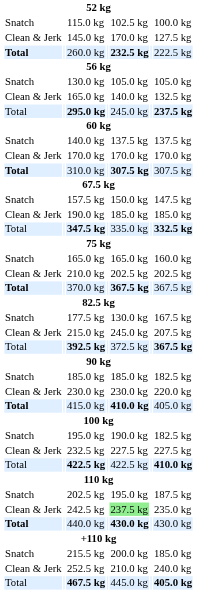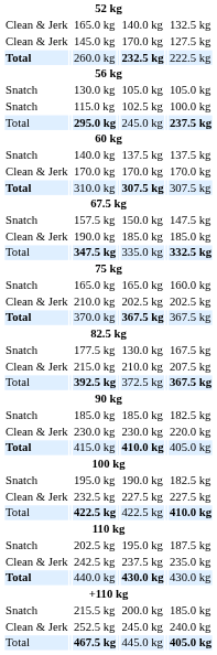 <table>
 <tr>
 <th colspan=7>52 kg</th>
 </tr>
 <tr>
-<td>Snatch</td>
+<td>Clean & Jerk</td>
 <td></td>
-<td>115.0 kg</td>
+<td>165.0 kg</td>
 <td></td>
-<td>102.5 kg</td>
+<td>140.0 kg</td>
 <td></td>
-<td>100.0 kg</td>
+<td>132.5 kg</td>
 </tr>
 <tr>
 <td>Clean & Jerk</td>
 <td></td>
 <td>145.0 kg</td>
 <td></td>
 <td>170.0 kg</td>
 <td></td>
 <td>127.5 kg</td>
 </tr>
 <tr bgcolor=#dfefff>
 <td><strong>Total</strong></td>
 <td><strong></td>
 <td></strong>260.0 kg<strong></td>
 <td></strong></td>
 <td><strong>232.5 kg</strong></td>
 <td><strong></td>
 <td></strong>222.5 kg<strong></td>
 </tr>
 <tr>
 <th colspan=7>56 kg</th>
 </tr>
 <tr>
 <td>Snatch</td>
 <td></td>
 <td>130.0 kg</td>
 <td></td>
 <td>105.0 kg</td>
 <td></td>
 <td>105.0 kg</td>
 </tr>
 <tr>
-<td>Clean & Jerk</td>
+<td>Snatch</td>
 <td></td>
-<td>165.0 kg</td>
+<td>115.0 kg</td>
 <td></td>
-<td>140.0 kg</td>
+<td>102.5 kg</td>
 <td></td>
-<td>132.5 kg</td>
+<td>100.0 kg</td>
 </tr>
 <tr bgcolor=#dfefff>
 <td></strong>Total<strong></td>
 <td></strong></td>
 <td><strong>295.0 kg</strong></td>
 <td><strong></td>
 <td></strong>245.0 kg<strong></td>
 <td></strong></td>
 <td><strong>237.5 kg</strong></td>
 </tr>
 <tr>
 <th colspan=7>60 kg</th>
 </tr>
 <tr>
 <td>Snatch</td>
 <td></td>
 <td>140.0 kg</td>
 <td></td>
 <td>137.5 kg</td>
 <td></td>
 <td>137.5 kg</td>
 </tr>
 <tr>
 <td>Clean & Jerk</td>
 <td></td>
 <td>170.0 kg</td>
 <td></td>
 <td>170.0 kg</td>
 <td></td>
 <td>170.0 kg</td>
 </tr>
 <tr bgcolor=#dfefff>
 <td><strong>Total</strong></td>
 <td><strong></td>
 <td></strong>310.0 kg<strong></td>
 <td></strong></td>
 <td><strong>307.5 kg</strong></td>
 <td><strong></td>
 <td></strong>307.5 kg<strong></td>
 </tr>
 <tr>
 <th colspan=7>67.5 kg</th>
 </tr>
 <tr>
 <td>Snatch</td>
 <td></td>
 <td>157.5 kg<br></td>
 <td></td>
 <td>150.0 kg</td>
 <td></td>
 <td>147.5 kg</td>
 </tr>
 <tr>
 <td>Clean & Jerk</td>
 <td></td>
 <td>190.0 kg</td>
 <td></td>
 <td>185.0 kg</td>
 <td></td>
 <td>185.0 kg</td>
 </tr>
 <tr bgcolor=#dfefff>
 <td></strong>Total<strong></td>
 <td></strong></td>
 <td><strong>347.5 kg</strong><br></td>
 <td><strong></td>
 <td></strong>335.0 kg<strong></td>
 <td></strong></td>
 <td><strong>332.5 kg</strong></td>
 </tr>
 <tr>
 <th colspan=7>75 kg</th>
 </tr>
 <tr>
 <td>Snatch</td>
 <td></td>
 <td>165.0 kg</td>
 <td></td>
 <td>165.0 kg</td>
 <td></td>
 <td>160.0 kg</td>
 </tr>
 <tr>
 <td>Clean & Jerk</td>
 <td></td>
 <td>210.0 kg</td>
 <td></td>
 <td>202.5 kg</td>
 <td></td>
 <td>202.5 kg</td>
 </tr>
 <tr bgcolor=#dfefff>
 <td><strong>Total</strong></td>
 <td><strong></td>
 <td></strong>370.0 kg<strong></td>
 <td></strong></td>
 <td><strong>367.5 kg</strong></td>
 <td><strong></td>
 <td></strong>367.5 kg<strong></td>
 </tr>
 <tr>
 <th colspan=7>82.5 kg</th>
 </tr>
 <tr>
 <td>Snatch</td>
 <td></td>
 <td>177.5 kg</td>
 <td></td>
 <td>130.0 kg</td>
 <td></td>
 <td>167.5 kg</td>
 </tr>
 <tr>
 <td>Clean & Jerk</td>
 <td></td>
 <td>215.0 kg</td>
 <td></td>
-<td>245.0 kg</td>
+<td>210.0 kg</td>
 <td></td>
 <td>207.5 kg</td>
 </tr>
 <tr bgcolor=#dfefff>
 <td></strong>Total<strong></td>
 <td></strong></td>
 <td><strong>392.5 kg</strong></td>
 <td><strong></td>
 <td></strong>372.5 kg<strong></td>
 <td></strong></td>
 <td><strong>367.5 kg</strong></td>
 </tr>
 <tr>
 <th colspan=7>90 kg</th>
 </tr>
 <tr>
 <td>Snatch</td>
 <td></td>
 <td>185.0 kg</td>
 <td></td>
 <td>185.0 kg</td>
 <td></td>
 <td>182.5 kg</td>
 </tr>
 <tr>
 <td>Clean & Jerk</td>
 <td></td>
 <td>230.0 kg</td>
 <td></td>
 <td>230.0 kg</td>
 <td></td>
 <td>220.0 kg</td>
 </tr>
 <tr bgcolor=#dfefff>
 <td><strong>Total</strong></td>
 <td><strong></td>
 <td></strong>415.0 kg<strong></td>
 <td></strong></td>
 <td><strong>410.0 kg</strong></td>
 <td><strong></td>
 <td></strong>405.0 kg<strong></td>
 </tr>
 <tr>
 <th colspan=7>100 kg</th>
 </tr>
 <tr>
 <td>Snatch</td>
 <td></td>
 <td>195.0 kg</td>
 <td></td>
 <td>190.0 kg</td>
 <td></td>
 <td>182.5 kg</td>
 </tr>
 <tr>
 <td>Clean & Jerk</td>
 <td></td>
 <td>232.5 kg</td>
 <td></td>
 <td>227.5 kg</td>
 <td></td>
 <td>227.5 kg</td>
 </tr>
 <tr bgcolor=#dfefff>
 <td></strong>Total<strong></td>
 <td></strong></td>
 <td><strong>422.5 kg</strong></td>
 <td><strong></td>
 <td></strong>422.5 kg<strong></td>
 <td></strong></td>
 <td><strong>410.0 kg</strong></td>
 </tr>
 <tr>
 <th colspan=7>110 kg</th>
 </tr>
 <tr>
 <td>Snatch</td>
 <td></td>
 <td>202.5 kg<br></td>
 <td></td>
 <td>195.0 kg</td>
 <td></td>
 <td>187.5 kg</td>
 </tr>
 <tr>
 <td>Clean & Jerk</td>
 <td></td>
 <td>242.5 kg</td>
 <td></td>
-<td style="background: lightgreen;">237.5 kg</td>
+<td>237.5 kg</td>
 <td></td>
 <td>235.0 kg</td>
 </tr>
 <tr bgcolor=#dfefff>
 <td><strong>Total</strong></td>
 <td><strong></td>
 <td></strong>440.0 kg<strong></td>
 <td></strong></td>
 <td><strong>430.0 kg</strong></td>
 <td><strong></td>
 <td></strong>430.0 kg<strong></td>
 </tr>
 <tr>
 <th colspan=7>+110 kg</th>
 </tr>
 <tr>
 <td>Snatch</td>
 <td></td>
 <td>215.5 kg<br></td>
 <td></td>
 <td>200.0 kg</td>
 <td></td>
 <td>185.0 kg</td>
 </tr>
 <tr>
 <td>Clean & Jerk</td>
 <td></td>
 <td>252.5 kg</td>
 <td></td>
-<td>210.0 kg</td>
+<td>245.0 kg</td>
 <td></td>
 <td>240.0 kg</td>
 </tr>
 <tr bgcolor=#dfefff>
 <td></strong>Total<strong></td>
 <td></strong></td>
 <td><strong>467.5 kg</strong><br></td>
 <td><strong></td>
 <td></strong>445.0 kg<strong></td>
 <td></strong></td>
 <td><strong>405.0 kg</strong></td>
 </tr>
 </table>
